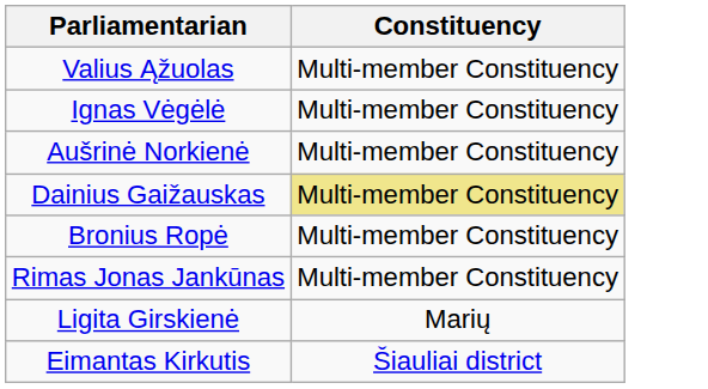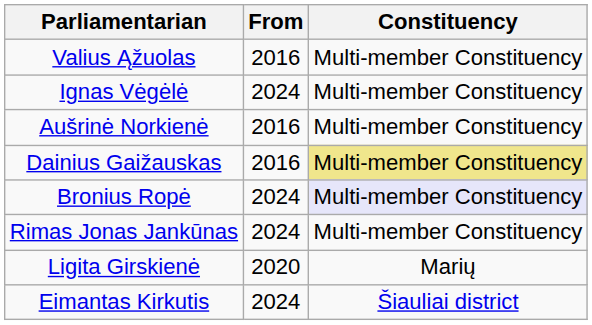 <table class="wikitable" style="text-align: center">
 <tr>
 <th colspan=1>Parliamentarian</th>
+<th>From</th>
 <th>Constituency</th>
 </tr>
 <tr>
 <td><a href='#'>Valius Ąžuolas</a></td>
+<td>2016</td>
 <td>Multi-member Constituency</td>
 </tr>
 <tr>
 <td><a href='#'>Ignas Vėgėlė</a></td>
+<td>2024</td>
 <td>Multi-member Constituency</td>
 </tr>
 <tr>
 <td><a href='#'>Aušrinė Norkienė</a></td>
+<td>2016</td>
 <td>Multi-member Constituency</td>
 </tr>
 <tr>
 <td><a href='#'>Dainius Gaižauskas</a></td>
+<td>2016</td>
 <td style="background: khaki;">Multi-member Constituency</td>
 </tr>
 <tr>
 <td><a href='#'>Bronius Ropė</a></td>
-<td>Multi-member Constituency</td>
+<td>2024</td>
+<td style="background: lavender;">Multi-member Constituency</td>
 </tr>
 <tr>
 <td><a href='#'>Rimas Jonas Jankūnas</a></td>
+<td>2024</td>
 <td>Multi-member Constituency</td>
 </tr>
 <tr>
 <td><a href='#'>Ligita Girskienė</a></td>
+<td>2020</td>
 <td>Marių</td>
 </tr>
 <tr>
 <td><a href='#'>Eimantas Kirkutis</a></td>
+<td>2024</td>
 <td><a href='#'>Šiauliai district</a></td>
 </tr>
 </table>
